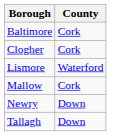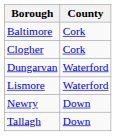 <table class="wikitable">
 <tr>
 <th>Borough</th>
 <th>County</th>
 </tr>
 <tr>
 <td><a href='#'>Baltimore</a></td>
 <td><a href='#'>Cork</a></td>
 </tr>
 <tr>
 <td><a href='#'>Clogher</a></td>
 <td><a href='#'>Cork</a></td>
 </tr>
 <tr>
-<td><a href='#'>Lismore</a></td>
+<td><a href='#'>Dungarvan</a></td>
 <td><a href='#'>Waterford</a></td>
 </tr>
 <tr>
-<td><a href='#'>Mallow</a></td>
-<td><a href='#'>Cork</a></td>
+<td><a href='#'>Lismore</a></td>
+<td><a href='#'>Waterford</a></td>
 </tr>
 <tr>
 <td><a href='#'>Newry</a></td>
 <td><a href='#'>Down</a></td>
 </tr>
 <tr>
 <td><a href='#'>Tallagh</a></td>
 <td><a href='#'>Down</a></td>
 </tr>
 </table>
